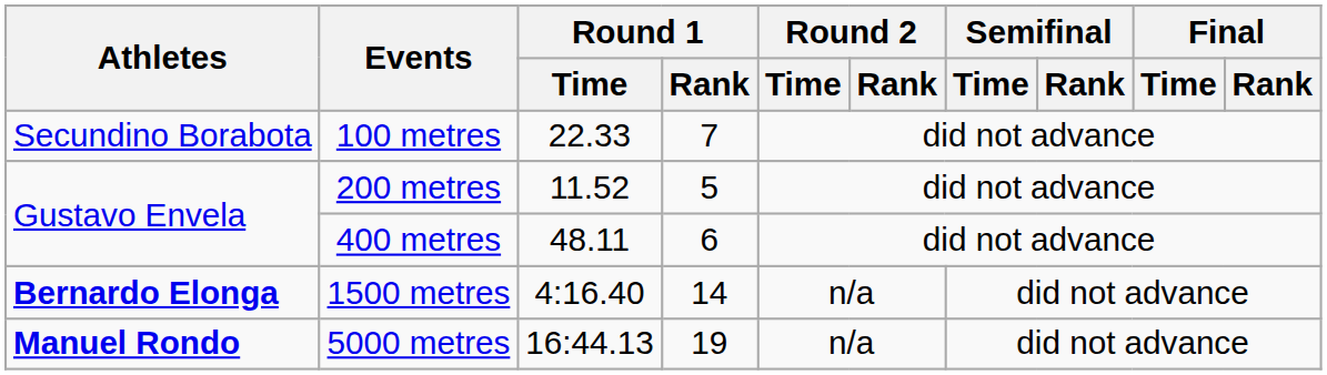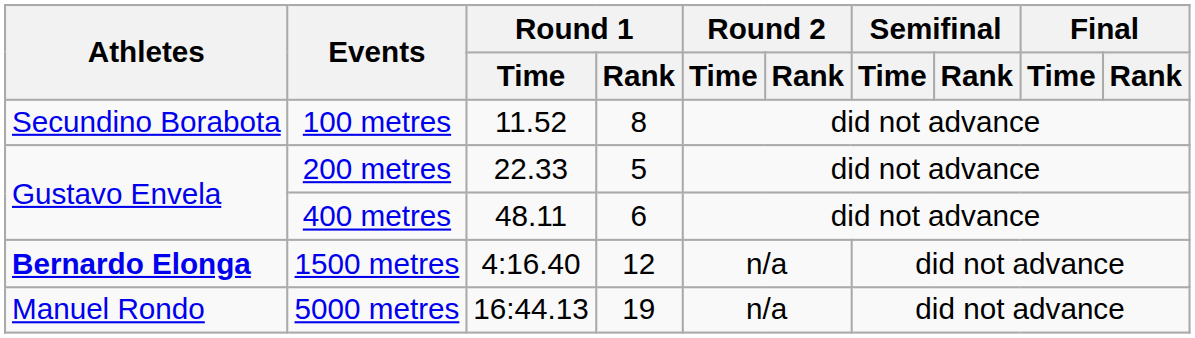 <table class=wikitable style=font-size:90%>
 <tr>
 <th rowspan=2>Athletes</th>
 <th rowspan=2>Events</th>
 <th colspan=2>Round 1</th>
 <th colspan=2>Round 2</th>
 <th colspan=2>Semifinal</th>
 <th colspan=2>Final</th>
 </tr>
 <tr>
 <th>Time</th>
 <th>Rank</th>
 <th>Time</th>
 <th>Rank</th>
 <th>Time</th>
 <th>Rank</th>
 <th>Time</th>
 <th>Rank</th>
 </tr>
 <tr align=center>
 <td align=left><a href='#'>Secundino Borabota</a></td>
 <td><a href='#'>100 metres</a></td>
-<td>22.33</td>
-<td>7</td>
+<td>11.52</td>
+<td>8</td>
 <td align=center colspan=6>did not advance</td>
 </tr>
 <tr align=center>
 <td align=left rowspan=2><a href='#'>Gustavo Envela</a></td>
 <td><a href='#'>200 metres</a></td>
-<td>11.52</td>
+<td>22.33</td>
 <td>5</td>
 <td colspan=6>did not advance</td>
 </tr>
 <tr align=center>
 <td><a href='#'>400 metres</a></td>
 <td>48.11</td>
 <td>6</td>
 <td align=center colspan=6>did not advance</td>
 </tr>
 <tr align=center>
 <td align=left><strong><a href='#'>Bernardo Elonga</a></strong></td>
 <td><a href='#'>1500 metres</a></td>
 <td>4:16.40</td>
-<td>14</td>
+<td>12</td>
 <td align=center colspan=2>n/a</td>
 <td align=center colspan=4>did not advance</td>
 </tr>
 <tr align=center>
-<td align=left><strong><a href='#'>Manuel Rondo</a></strong></td>
+<td align=left><a href='#'>Manuel Rondo</a></td>
 <td><a href='#'>5000 metres</a></td>
 <td>16:44.13</td>
 <td>19</td>
 <td colspan=2>n/a</td>
 <td align=center colspan=4>did not advance</td>
 </tr>
 </table>
